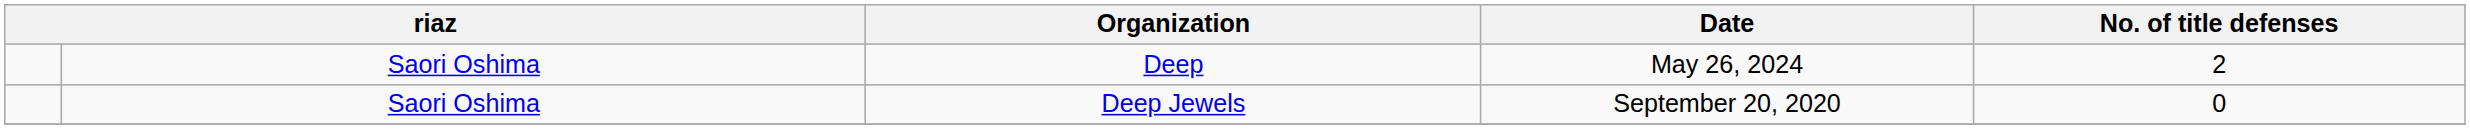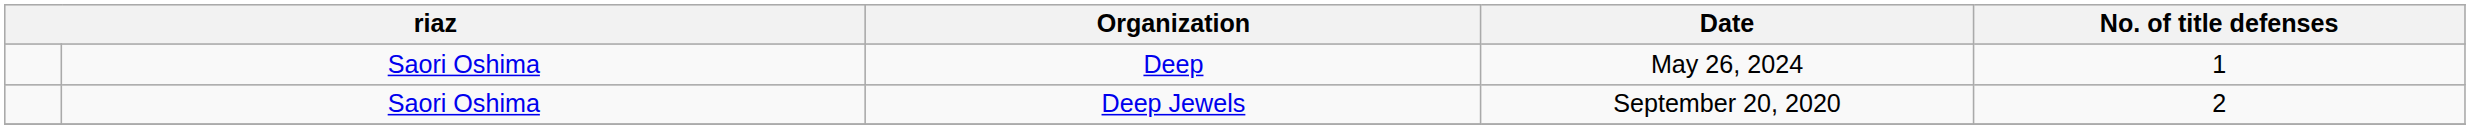 <table class="wikitable" style="width:99%; text-align:center;">
 <tr>
 <th colspan="2" style="width:35%;">riaz</th>
 <th style="width:25%;">Organization</th>
 <th width=20%>Date</th>
 <th width=20%>No. of title defenses</th>
 </tr>
 <tr>
 <td (fighter)><br></td>
 <td><a href='#'>Saori Oshima</a></td>
 <td><a href='#'>Deep</a></td>
 <td>May 26, 2024</td>
-<td>2</td>
+<td>1</td>
 </tr>
 <tr>
 <td (fighter)><br></td>
 <td><a href='#'>Saori Oshima</a></td>
 <td><a href='#'>Deep Jewels</a></td>
 <td>September 20, 2020</td>
-<td>0</td>
+<td>2</td>
 </tr>
 <tr>
 </tr>
 </table>
